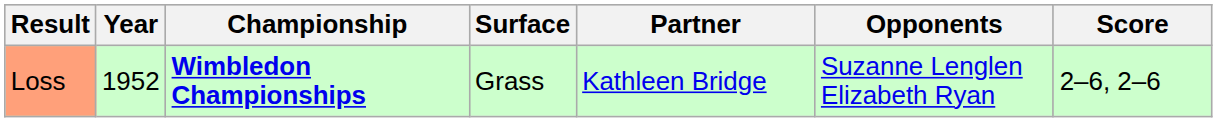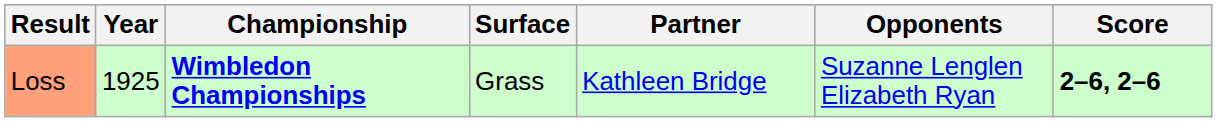 <table class="sortable wikitable">
 <tr>
 <th style="width:40px">Result</th>
 <th style="width:30px">Year</th>
 <th style="width:180px">Championship</th>
 <th style="width:50px">Surface</th>
 <th style="width:140px">Partner</th>
 <th style="width:140px">Opponents</th>
 <th style="width:90px" class="unsortable">Score</th>
 </tr>
 <tr style="background:#cfc;">
 <td style="background:#ffa07a;">Loss</td>
-<td>1952</td>
+<td>1925</td>
 <td><strong><a href='#'>Wimbledon Championships</a></strong></td>
 <td>Grass</td>
 <td> <a href='#'>Kathleen Bridge</a></td>
 <td> <a href='#'>Suzanne Lenglen</a> <br>  <a href='#'>Elizabeth Ryan</a></td>
-<td>2–6, 2–6</td>
+<td><strong>2–6, 2–6</strong></td>
 </tr>
 </table>
